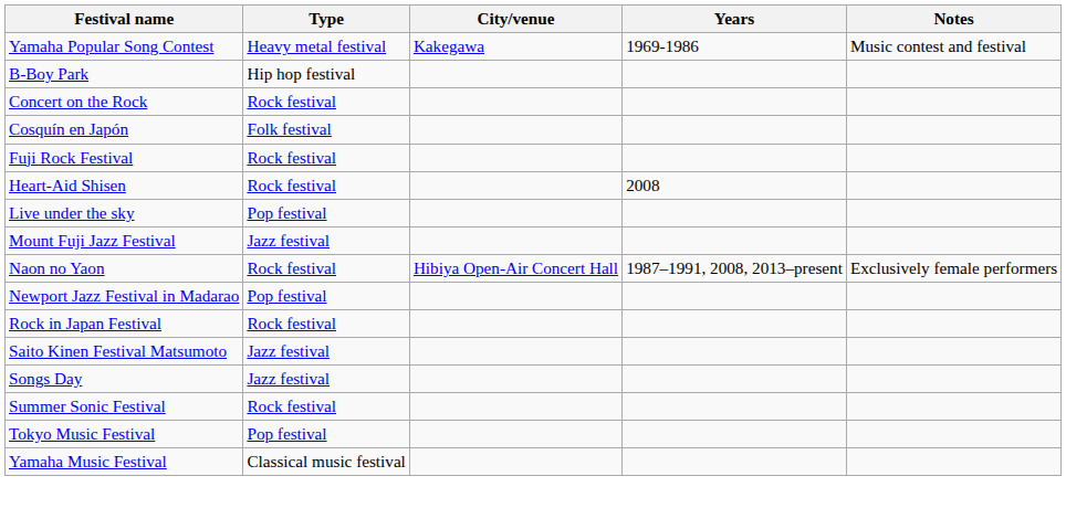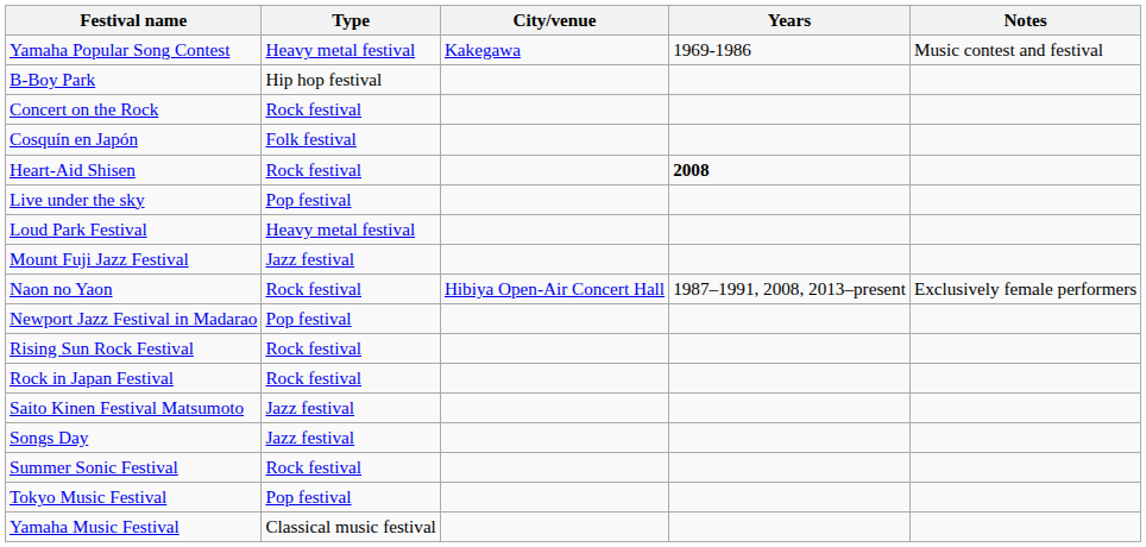 <table class="wikitable sortable" style="text-align:left;font-size:95%;">
 <tr>
 <th>Festival name</th>
 <th>Type</th>
 <th>City/venue</th>
 <th>Years</th>
 <th>Notes</th>
 </tr>
 <tr>
 <td><a href='#'>Yamaha Popular Song Contest</a></td>
 <td><a href='#'>Heavy metal festival</a></td>
 <td><a href='#'>Kakegawa</a></td>
 <td>1969-1986</td>
 <td>Music contest and festival</td>
 </tr>
 <tr>
 <td><a href='#'>B-Boy Park</a></td>
 <td>Hip hop festival</td>
 <td></td>
 <td></td>
 <td></td>
 </tr>
 <tr>
 <td><a href='#'>Concert on the Rock</a></td>
 <td><a href='#'>Rock festival</a></td>
 <td></td>
 <td></td>
 <td></td>
 </tr>
 <tr>
 <td><a href='#'>Cosquín en Japón</a></td>
 <td><a href='#'>Folk festival</a></td>
 <td></td>
 <td></td>
 <td></td>
 </tr>
 <tr>
-<td><a href='#'>Fuji Rock Festival</a></td>
+<td><a href='#'>Heart-Aid Shisen</a></td>
 <td><a href='#'>Rock festival</a></td>
+<td></td>
+<td><strong>2008</strong></td>
+<td></td>
+</tr>
+<tr>
+<td><a href='#'>Live under the sky</a></td>
+<td><a href='#'>Pop festival</a></td>
 <td></td>
 <td></td>
 <td></td>
 </tr>
 <tr>
-<td><a href='#'>Heart-Aid Shisen</a></td>
-<td><a href='#'>Rock festival</a></td>
-<td></td>
-<td>2008</td>
-<td></td>
-</tr>
-<tr>
-<td><a href='#'>Live under the sky</a></td>
-<td><a href='#'>Pop festival</a></td>
+<td><a href='#'>Loud Park Festival</a></td>
+<td><a href='#'>Heavy metal festival</a></td>
 <td></td>
 <td></td>
 <td></td>
 </tr>
 <tr>
 <td><a href='#'>Mount Fuji Jazz Festival</a></td>
 <td><a href='#'>Jazz festival</a></td>
 <td></td>
 <td></td>
 <td></td>
 </tr>
 <tr>
 <td><a href='#'>Naon no Yaon</a></td>
 <td><a href='#'>Rock festival</a></td>
 <td><a href='#'>Hibiya Open-Air Concert Hall</a></td>
 <td>1987–1991, 2008, 2013–present</td>
 <td>Exclusively female performers</td>
 </tr>
 <tr>
 <td><a href='#'>Newport Jazz Festival in Madarao</a></td>
 <td><a href='#'>Pop festival</a></td>
+<td></td>
+<td></td>
+<td></td>
+</tr>
+<tr>
+<td><a href='#'>Rising Sun Rock Festival</a></td>
+<td><a href='#'>Rock festival</a></td>
 <td></td>
 <td></td>
 <td></td>
 </tr>
 <tr>
 <td><a href='#'>Rock in Japan Festival</a></td>
 <td><a href='#'>Rock festival</a></td>
 <td></td>
 <td></td>
 <td></td>
 </tr>
 <tr>
 <td><a href='#'>Saito Kinen Festival Matsumoto</a></td>
 <td><a href='#'>Jazz festival</a></td>
 <td></td>
 <td></td>
 <td></td>
 </tr>
 <tr>
 <td><a href='#'>Songs Day</a></td>
 <td><a href='#'>Jazz festival</a></td>
 <td></td>
 <td></td>
 <td></td>
 </tr>
 <tr>
 <td><a href='#'>Summer Sonic Festival</a></td>
 <td><a href='#'>Rock festival</a></td>
 <td></td>
 <td></td>
 <td></td>
 </tr>
 <tr>
 <td><a href='#'>Tokyo Music Festival</a></td>
 <td><a href='#'>Pop festival</a></td>
 <td></td>
 <td></td>
 <td></td>
 </tr>
 <tr>
 <td><a href='#'>Yamaha Music Festival</a></td>
 <td>Classical music festival</td>
 <td></td>
 <td></td>
 <td></td>
 </tr>
 <tr>
 </tr>
 </table>
